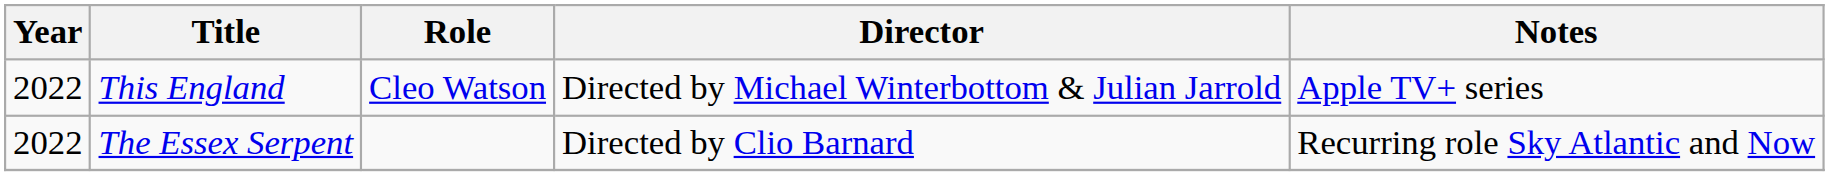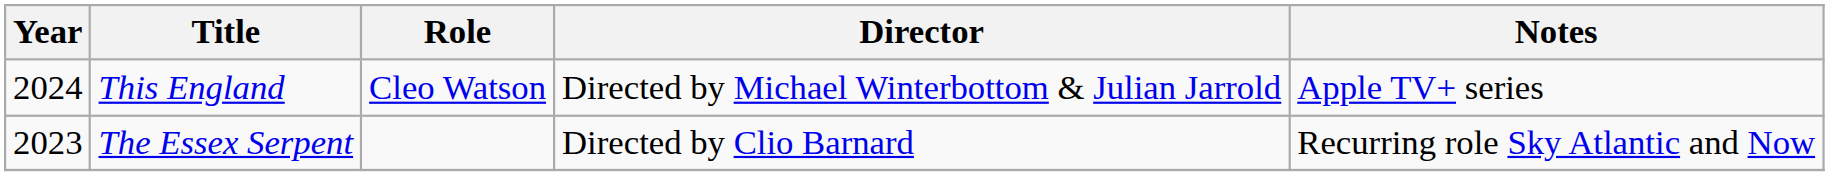 <table class="sortable wikitable">
 <tr>
 <th>Year</th>
 <th>Title</th>
 <th>Role</th>
 <th>Director</th>
 <th class="unsortable">Notes</th>
 </tr>
 <tr>
-<td>2022</td>
+<td>2024</td>
 <td><em><a href='#'>This England</a></em></td>
 <td><a href='#'>Cleo Watson</a></td>
 <td>Directed by <a href='#'>Michael Winterbottom</a> & <a href='#'>Julian Jarrold</a></td>
 <td><a href='#'>Apple TV+</a> series</td>
 </tr>
 <tr>
-<td>2022</td>
+<td>2023</td>
 <td><em><a href='#'>The Essex Serpent</a></em></td>
 <td></td>
 <td>Directed by <a href='#'>Clio Barnard</a></td>
 <td>Recurring role <a href='#'>Sky Atlantic</a> and <a href='#'>Now</a></td>
 </tr>
 <tr>
 </tr>
 </table>
